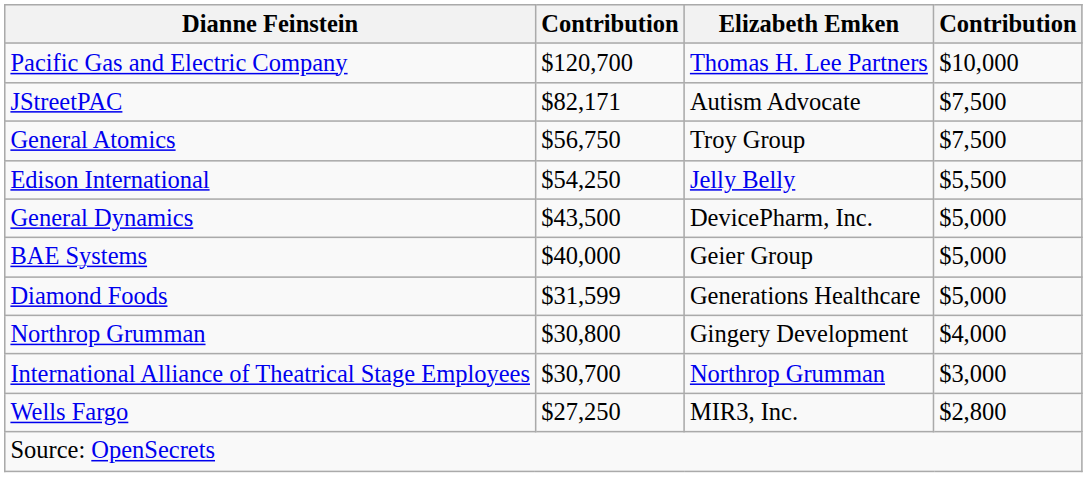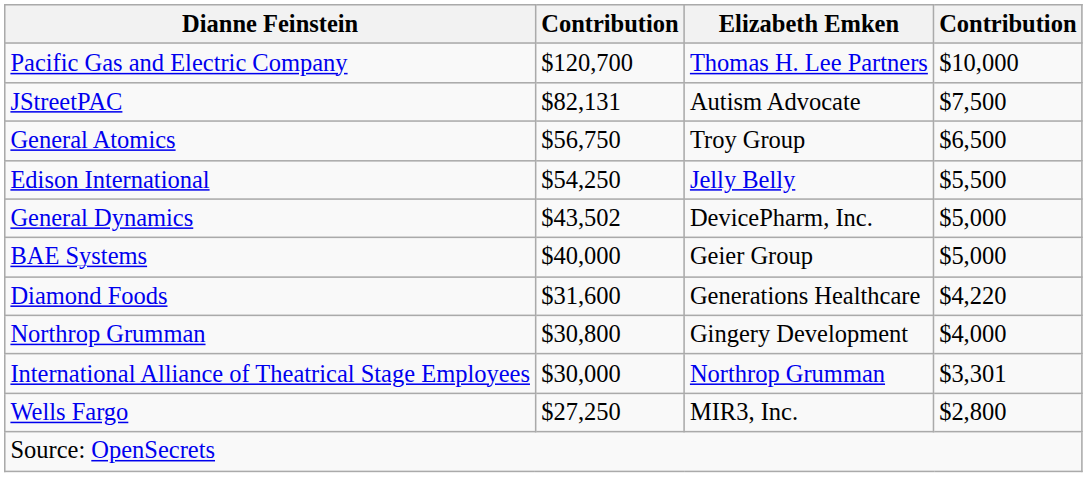 <table class="wikitable sortable">
 <tr>
 <th>Dianne Feinstein</th>
 <th>Contribution</th>
 <th>Elizabeth Emken</th>
 <th>Contribution</th>
 </tr>
 <tr>
 <td><a href='#'>Pacific Gas and Electric Company</a></td>
 <td>$120,700</td>
 <td><a href='#'>Thomas H. Lee Partners</a></td>
 <td>$10,000</td>
 </tr>
 <tr>
 <td><a href='#'>JStreetPAC</a></td>
-<td>$82,171</td>
+<td>$82,131</td>
 <td>Autism Advocate</td>
 <td>$7,500</td>
 </tr>
 <tr>
 <td><a href='#'>General Atomics</a></td>
 <td>$56,750</td>
 <td>Troy Group</td>
-<td>$7,500</td>
+<td>$6,500</td>
 </tr>
 <tr>
 <td><a href='#'>Edison International</a></td>
 <td>$54,250</td>
 <td><a href='#'>Jelly Belly</a></td>
 <td>$5,500</td>
 </tr>
 <tr>
 <td><a href='#'>General Dynamics</a></td>
-<td>$43,500</td>
+<td>$43,502</td>
 <td>DevicePharm, Inc.</td>
 <td>$5,000</td>
 </tr>
 <tr>
 <td><a href='#'>BAE Systems</a></td>
 <td>$40,000</td>
 <td>Geier Group</td>
 <td>$5,000</td>
 </tr>
 <tr>
 <td><a href='#'>Diamond Foods</a></td>
-<td>$31,599</td>
+<td>$31,600</td>
 <td>Generations Healthcare</td>
-<td>$5,000</td>
+<td>$4,220</td>
 </tr>
 <tr>
 <td><a href='#'>Northrop Grumman</a></td>
 <td>$30,800</td>
 <td>Gingery Development</td>
 <td>$4,000</td>
 </tr>
 <tr>
 <td><a href='#'>International Alliance of Theatrical Stage Employees</a></td>
-<td>$30,700</td>
+<td>$30,000</td>
 <td><a href='#'>Northrop Grumman</a></td>
-<td>$3,000</td>
+<td>$3,301</td>
 </tr>
 <tr>
 <td><a href='#'>Wells Fargo</a></td>
 <td>$27,250</td>
 <td>MIR3, Inc.</td>
 <td>$2,800</td>
 </tr>
 <tr>
 <td colspan=5>Source: <a href='#'>OpenSecrets</a></td>
 </tr>
 </table>
